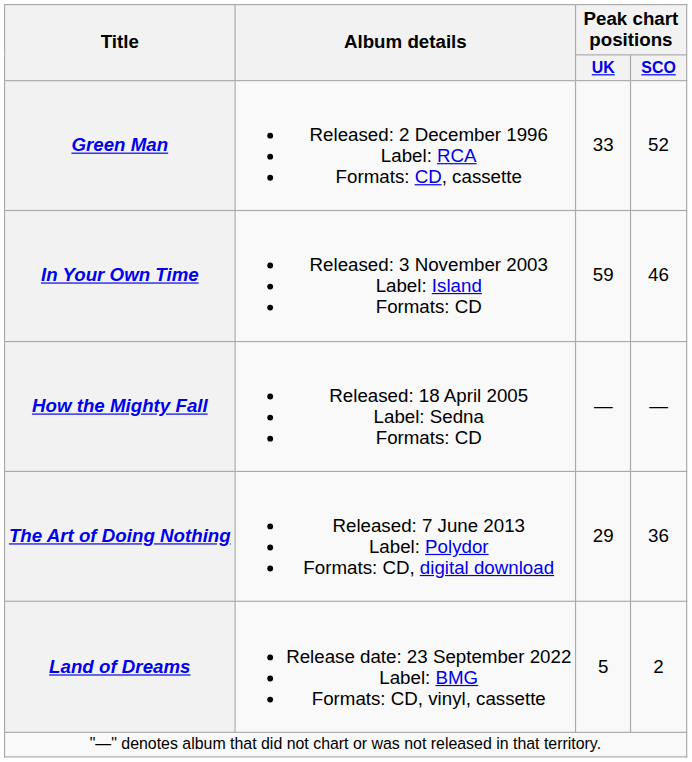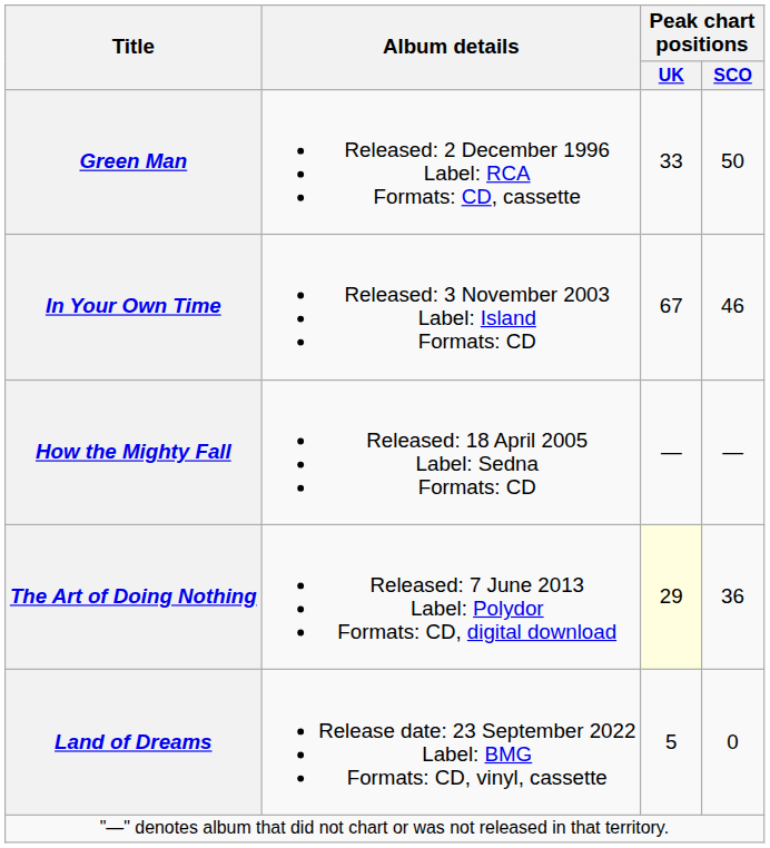 <table class="wikitable plainrowheaders" style="text-align:center;">
 <tr>
 <th scope="col" rowspan="2">Title</th>
 <th scope="col" rowspan="2">Album details</th>
 <th scope="col" colspan="2">Peak chart positions</th>
 </tr>
 <tr>
 <th scope="col" style="width:3em;font-size:85%;"><a href='#'>UK</a><br></th>
 <th scope="col" style="width:3em;font-size:85%;"><a href='#'>SCO</a><br></th>
 </tr>
 <tr>
 <th scope="row"><em><a href='#'>Green Man</a></em></th>
 <td><br><ul><li>Released: 2 December 1996</li><li>Label: <a href='#'>RCA</a></li><li>Formats: <a href='#'>CD</a>, cassette</li></ul></td>
 <td>33</td>
-<td>52</td>
+<td>50</td>
 </tr>
 <tr>
 <th scope="row"><em><a href='#'>In Your Own Time</a></em></th>
 <td><br><ul><li>Released: 3 November 2003</li><li>Label: <a href='#'>Island</a></li><li>Formats: CD</li></ul></td>
-<td>59</td>
+<td>67</td>
 <td>46</td>
 </tr>
 <tr>
 <th scope="row"><em><a href='#'>How the Mighty Fall</a></em></th>
 <td><br><ul><li>Released: 18 April 2005</li><li>Label: Sedna</li><li>Formats: CD</li></ul></td>
 <td>—</td>
 <td>—</td>
 </tr>
 <tr>
 <th scope="row"><em><a href='#'>The Art of Doing Nothing</a></em></th>
 <td><br><ul><li>Released: 7 June 2013</li><li>Label: <a href='#'>Polydor</a></li><li>Formats: CD, <a href='#'>digital download</a></li></ul></td>
-<td>29</td>
+<td style="background: lightyellow;">29</td>
 <td>36</td>
 </tr>
 <tr>
 <th scope="row"><em><a href='#'>Land of Dreams</a></em></th>
 <td><br><ul><li>Release date: 23 September 2022</li><li>Label: <a href='#'>BMG</a></li><li>Formats: CD, vinyl, cassette</li></ul></td>
 <td>5</td>
-<td>2</td>
+<td>0</td>
 </tr>
 <tr>
 <td colspan="7" style="font-size:85%">"—" denotes album that did not chart or was not released in that territory.</td>
 </tr>
 </table>
